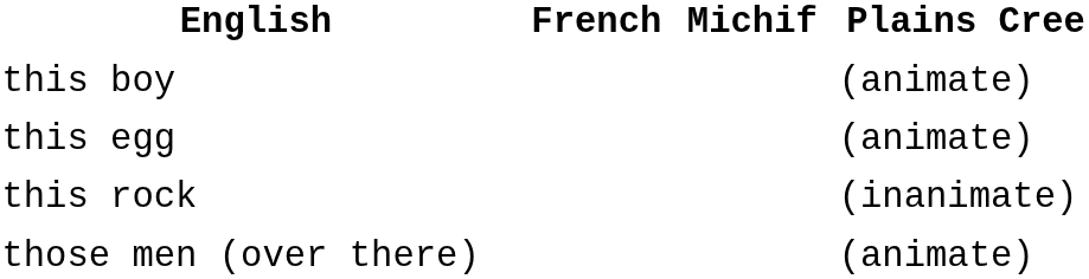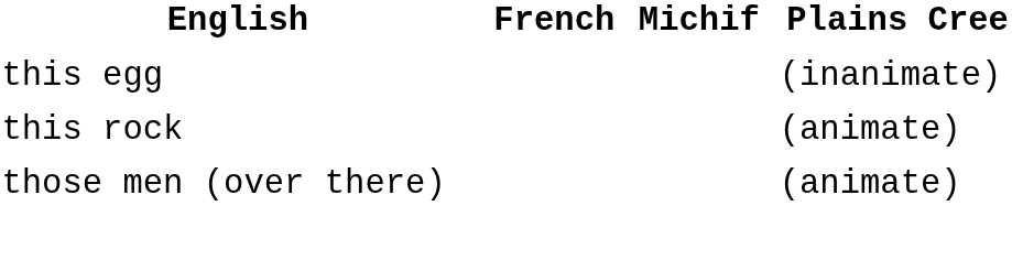 <table width="400" cellspacing="2" cellpadding="2">
 <tr>
 <th><strong>English</strong></th>
 <th><strong>French</strong></th>
 <th><strong>Michif</strong></th>
 <th><strong>Plains Cree</strong></th>
 </tr>
 <tr>
-<td>this boy</td>
-<td></td>
-<td></td>
-<td> (animate)</td>
-</tr>
-<tr>
 <td>this egg</td>
 <td></td>
 <td></td>
-<td> (animate)</td>
+<td> (inanimate)</td>
 </tr>
 <tr>
 <td>this rock</td>
 <td></td>
 <td></td>
-<td> (inanimate)</td>
+<td> (animate)</td>
 </tr>
 <tr>
 <td>those men (over there)</td>
 <td></td>
 <td></td>
 <td> (animate)</td>
 </tr>
 <tr>
 </tr>
 </table>
